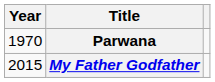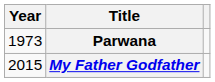 <table class="wikitable plainrowheaders">
 <tr>
 <th scole="col">Year</th>
 <th scole="col">Title</th>
 <th scole="col" class="unsortable"></th>
 </tr>
 <tr>
-<td>1970</td>
+<td>1973</td>
 <th>Parwana</th>
 <td></td>
 </tr>
 <tr>
 <td>2015</td>
 <th scope="row"><em><a href='#'>My Father Godfather</a></em></th>
 <td></td>
 </tr>
 </table>
